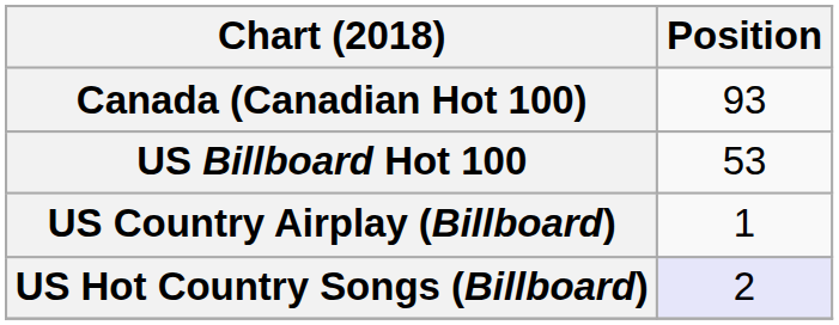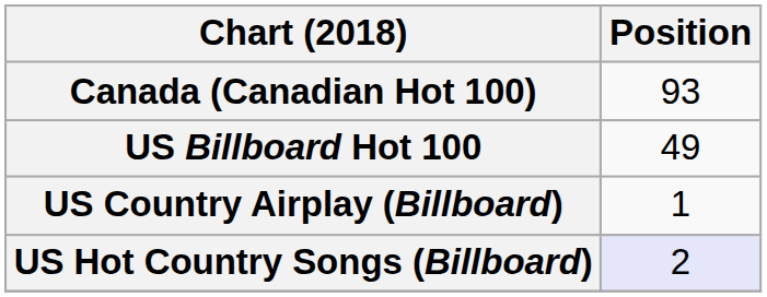 <table class="wikitable sortable plainrowheaders" style="text-align:center">
 <tr>
 <th scope="col">Chart (2018)</th>
 <th scope="col">Position</th>
 </tr>
 <tr>
 <th scope="row">Canada (Canadian Hot 100)</th>
 <td>93</td>
 </tr>
 <tr>
 <th scope="row">US <em>Billboard</em> Hot 100</th>
-<td>53</td>
+<td>49</td>
 </tr>
 <tr>
 <th scope="row">US Country Airplay (<em>Billboard</em>)</th>
 <td>1</td>
 </tr>
 <tr>
 <th scope="row">US Hot Country Songs (<em>Billboard</em>)</th>
 <td style="background: lavender;">2</td>
 </tr>
 <tr>
 </tr>
 </table>
